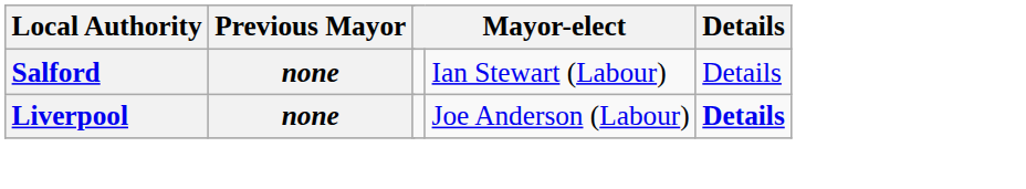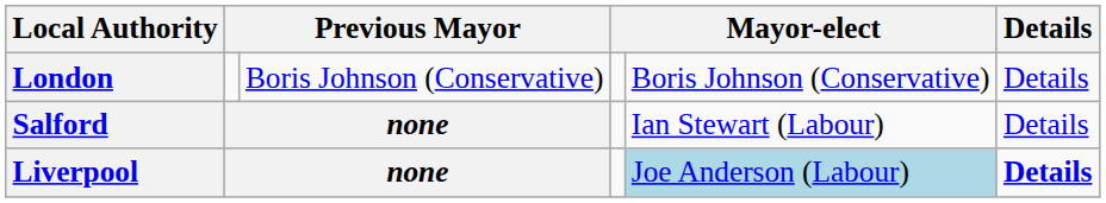 <table class="wikitable">
 <tr>
 <th scope="col">Local Authority</th>
 <th scope="col" colspan="2">Previous Mayor</th>
 <th scope="col" colspan="2">Mayor-elect</th>
 <th scope="col">Details</th>
+</tr>
+<tr>
+<th scope="row" style="text-align: left;"><a href='#'>London</a></th>
+<td></td>
+<td><a href='#'>Boris Johnson</a> (<a href='#'>Conservative</a>)</td>
+<td></td>
+<td><a href='#'>Boris Johnson</a> (<a href='#'>Conservative</a>)</td>
+<td><a href='#'>Details</a></td>
 </tr>
 <tr>
 <th scope="row" style="text-align: left;"><a href='#'>Salford</a></th>
 <th colspan="2"><em>none</em></th>
 <td></td>
 <td><a href='#'>Ian Stewart</a> (<a href='#'>Labour</a>)</td>
 <td><a href='#'>Details</a></td>
 </tr>
 <tr>
 <th scope="row" style="text-align: left;"><a href='#'>Liverpool</a></th>
 <th colspan="2"><em>none</em></th>
 <td></td>
-<td><a href='#'>Joe Anderson</a> (<a href='#'>Labour</a>)</td>
+<td style="background: lightblue;"><a href='#'>Joe Anderson</a> (<a href='#'>Labour</a>)</td>
 <td><strong><a href='#'>Details</a></strong></td>
 </tr>
 </table>
